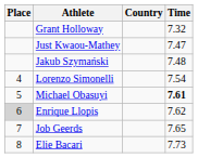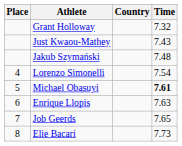 <table class="wikitable">
 <tr>
 <th>Place</th>
 <th>Athlete</th>
 <th>Country</th>
 <th>Time</th>
 </tr>
 <tr>
 <td align=center></td>
 <td><a href='#'>Grant Holloway</a></td>
 <td></td>
 <td>7.32</td>
 </tr>
 <tr>
 <td align=center></td>
 <td><a href='#'>Just Kwaou-Mathey</a></td>
 <td></td>
-<td>7.47</td>
+<td>7.43</td>
 </tr>
 <tr>
 <td align=center></td>
 <td><a href='#'>Jakub Szymański</a></td>
 <td></td>
 <td>7.48</td>
 </tr>
 <tr>
 <td align=center>4</td>
 <td><a href='#'>Lorenzo Simonelli</a></td>
 <td></td>
 <td>7.54</td>
 </tr>
 <tr>
 <td align=center>5</td>
 <td><a href='#'>Michael Obasuyi</a></td>
 <td></td>
 <td><strong>7.61</strong></td>
 </tr>
 <tr>
-<td align=center style="background: lightgrey;">6</td>
+<td align=center>6</td>
 <td><a href='#'>Enrique Llopis</a></td>
 <td></td>
-<td>7.62</td>
+<td>7.63</td>
 </tr>
 <tr>
 <td align=center>7</td>
 <td><a href='#'>Job Geerds</a></td>
 <td></td>
 <td>7.65</td>
 </tr>
 <tr>
 <td align=center>8</td>
 <td><a href='#'>Elie Bacari</a></td>
 <td></td>
 <td>7.73</td>
 </tr>
 </table>
